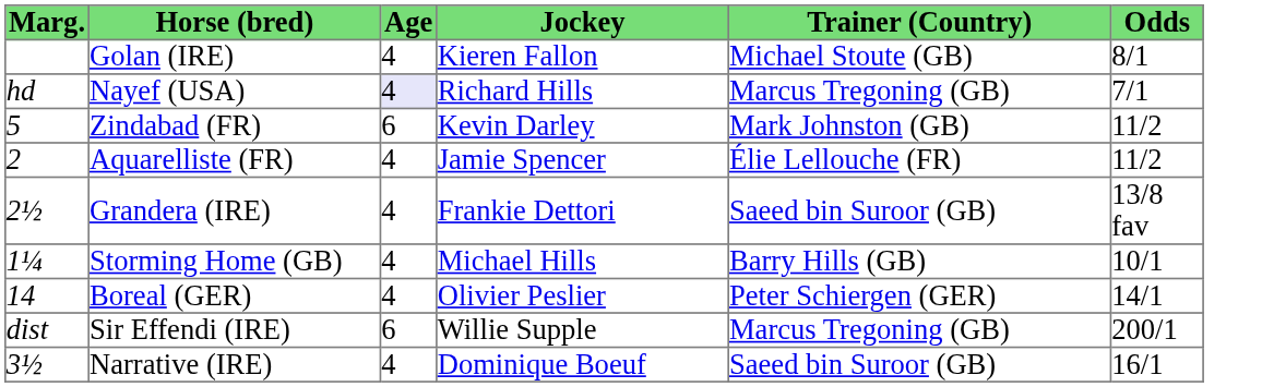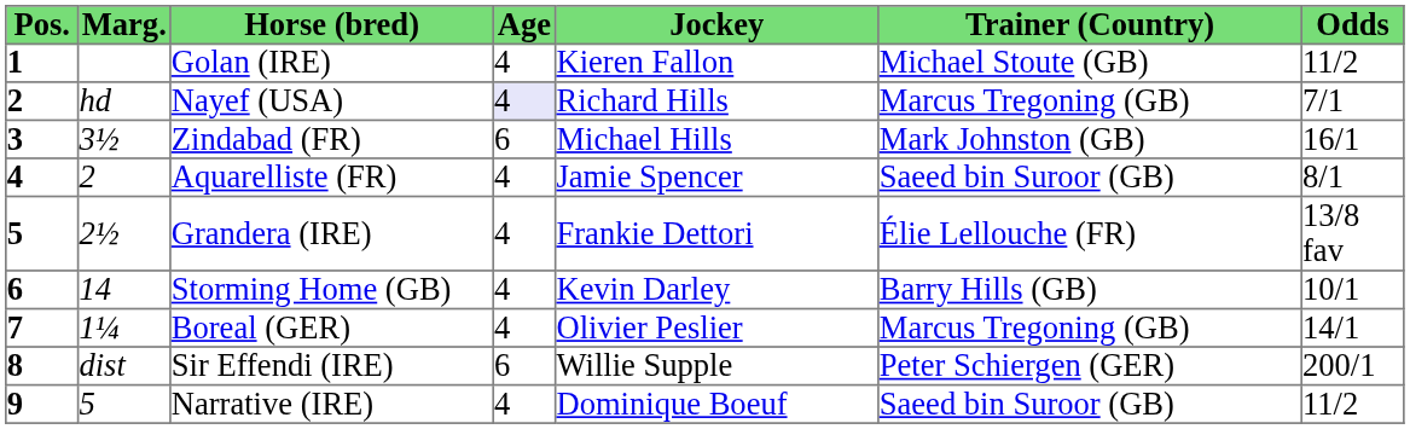 <table class = "sortable" | border="1" cellpadding="0" style="border-collapse: collapse;">
 <tr style="background:#7d7; text-align:center;">
+<th style="width:35px;"><strong>Pos.</strong></th>
 <th style="width:45px;"><strong>Marg.</strong></th>
 <th style="width:160px;"><strong>Horse (bred)</strong></th>
 <th style="width:30px;"><strong>Age</strong></th>
 <th style="width:160px;"><strong>Jockey</strong></th>
 <th style="width:210px;"><strong>Trainer (Country)</strong></th>
 <th style="width:50px;"><strong>Odds</strong></th>
 </tr>
 <tr>
+<td><strong>1</strong></td>
 <td></td>
 <td><a href='#'>Golan</a> (IRE)</td>
 <td>4</td>
 <td><a href='#'>Kieren Fallon</a></td>
 <td><a href='#'>Michael Stoute</a> (GB)</td>
-<td>8/1</td>
+<td>11/2</td>
 </tr>
 <tr>
+<td><strong>2</strong></td>
 <td><em>hd</em></td>
 <td><a href='#'>Nayef</a> (USA)</td>
 <td style="background: lavender;">4</td>
 <td><a href='#'>Richard Hills</a></td>
 <td><a href='#'>Marcus Tregoning</a> (GB)</td>
 <td>7/1</td>
 </tr>
 <tr>
-<td><em>5</em></td>
+<td><strong>3</strong></td>
+<td><em>3½</em></td>
 <td><a href='#'>Zindabad</a> (FR)</td>
 <td>6</td>
-<td><a href='#'>Kevin Darley</a></td>
+<td><a href='#'>Michael Hills</a></td>
 <td><a href='#'>Mark Johnston</a> (GB)</td>
-<td>11/2</td>
+<td>16/1</td>
 </tr>
 <tr>
+<td><strong>4</strong></td>
 <td><em>2</em></td>
 <td><a href='#'>Aquarelliste</a> (FR)</td>
 <td>4</td>
 <td><a href='#'>Jamie Spencer</a></td>
-<td><a href='#'>Élie Lellouche</a> (FR)</td>
-<td>11/2</td>
+<td><a href='#'>Saeed bin Suroor</a> (GB)</td>
+<td>8/1</td>
 </tr>
 <tr>
+<td><strong>5</strong></td>
 <td><em>2½</em></td>
 <td><a href='#'>Grandera</a> (IRE)</td>
 <td>4</td>
 <td><a href='#'>Frankie Dettori</a></td>
-<td><a href='#'>Saeed bin Suroor</a> (GB)</td>
+<td><a href='#'>Élie Lellouche</a> (FR)</td>
 <td>13/8 fav</td>
 </tr>
 <tr>
-<td><em>1¼</em></td>
+<td><strong>6</strong></td>
+<td><em>14</em></td>
 <td><a href='#'>Storming Home</a> (GB)</td>
 <td>4</td>
-<td><a href='#'>Michael Hills</a></td>
+<td><a href='#'>Kevin Darley</a></td>
 <td><a href='#'>Barry Hills</a> (GB)</td>
 <td>10/1</td>
 </tr>
 <tr>
-<td><em>14</em></td>
+<td><strong>7</strong></td>
+<td><em>1¼</em></td>
 <td><a href='#'>Boreal</a> (GER)</td>
 <td>4</td>
 <td><a href='#'>Olivier Peslier</a></td>
-<td><a href='#'>Peter Schiergen</a> (GER)</td>
+<td><a href='#'>Marcus Tregoning</a> (GB)</td>
 <td>14/1</td>
 </tr>
 <tr>
+<td><strong>8</strong></td>
 <td><em>dist</em></td>
 <td>Sir Effendi (IRE)</td>
 <td>6</td>
 <td>Willie Supple</td>
-<td><a href='#'>Marcus Tregoning</a> (GB)</td>
+<td><a href='#'>Peter Schiergen</a> (GER)</td>
 <td>200/1</td>
 </tr>
 <tr>
-<td><em>3½</em></td>
+<td><strong>9</strong></td>
+<td><em>5</em></td>
 <td>Narrative (IRE)</td>
 <td>4</td>
 <td><a href='#'>Dominique Boeuf</a></td>
 <td><a href='#'>Saeed bin Suroor</a> (GB)</td>
-<td>16/1</td>
+<td>11/2</td>
 </tr>
 </table>
